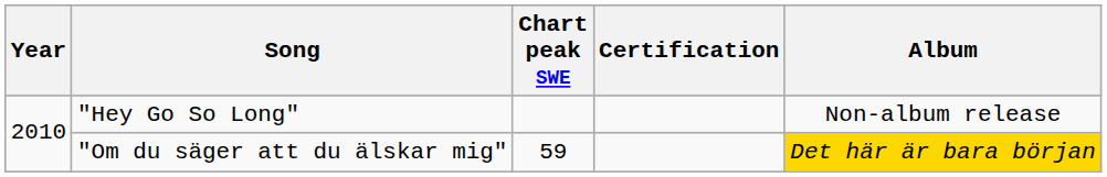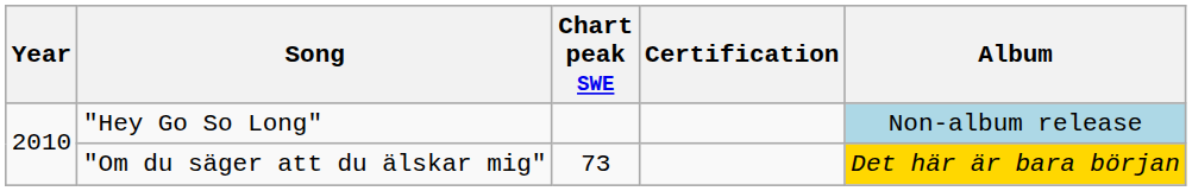 <table class="wikitable">
 <tr>
 <th>Year</th>
 <th>Song</th>
 <th>Chart <br>peak<br><small><a href='#'>SWE</a><br></small></th>
 <th>Certification</th>
 <th>Album</th>
 </tr>
 <tr>
 <td rowspan=2>2010</td>
 <td>"Hey Go So Long"</td>
 <td style="text-align:center;"></td>
 <td style="text-align:center;"></td>
-<td style="text-align:center;">Non-album release</td>
+<td style="background: lightblue; text-align:center;">Non-album release</td>
 </tr>
 <tr>
 <td>"Om du säger att du älskar mig"</td>
-<td style="text-align:center;">59</td>
+<td style="text-align:center;">73</td>
 <td style="text-align:center;"></td>
 <td style="background: gold; text-align:center;"><em>Det här är bara början</em></td>
 </tr>
 </table>
